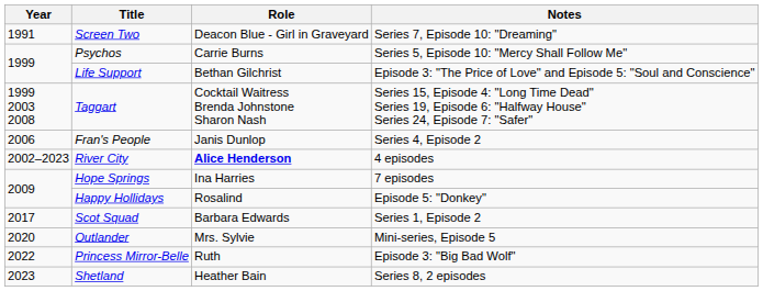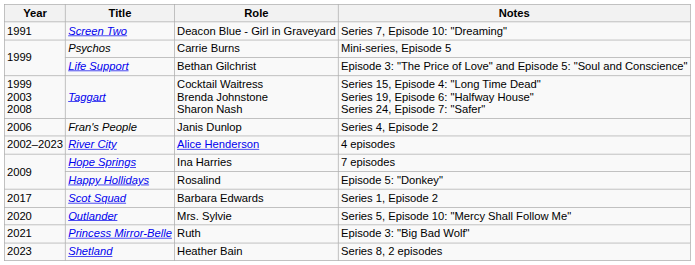 <table class="wikitable">
 <tr>
 <th>Year</th>
 <th>Title</th>
 <th>Role</th>
 <th>Notes</th>
 </tr>
 <tr>
 <td>1991</td>
 <td><em><a href='#'>Screen Two</a></em></td>
 <td>Deacon Blue - Girl in Graveyard</td>
 <td>Series 7, Episode 10: "Dreaming"</td>
 </tr>
 <tr>
 <td rowspan=2>1999</td>
 <td><em>Psychos</em></td>
 <td>Carrie Burns</td>
-<td>Series 5, Episode 10: "Mercy Shall Follow Me"</td>
+<td>Mini-series, Episode 5</td>
 </tr>
 <tr>
 <td><em><a href='#'>Life Support</a></em></td>
 <td>Bethan Gilchrist</td>
 <td>Episode 3: "The Price of Love" and Episode 5: "Soul and Conscience"</td>
 </tr>
 <tr>
 <td>1999<br>2003<br>2008</td>
 <td><em><a href='#'>Taggart</a></em></td>
 <td>Cocktail Waitress<br>Brenda Johnstone<br>Sharon Nash</td>
 <td>Series 15, Episode 4: "Long Time Dead"<br>Series 19, Episode 6: "Halfway House"<br>Series 24, Episode 7: "Safer"</td>
 </tr>
 <tr>
 <td>2006</td>
 <td><em>Fran's People</em></td>
 <td>Janis Dunlop</td>
 <td>Series 4, Episode 2</td>
 </tr>
 <tr>
 <td>2002–2023</td>
 <td><em><a href='#'>River City</a></em></td>
-<td><strong><a href='#'>Alice Henderson</a></strong></td>
+<td><a href='#'>Alice Henderson</a></td>
 <td>4 episodes</td>
 </tr>
 <tr>
 <td rowspan=2>2009</td>
 <td><em><a href='#'>Hope Springs</a></em></td>
 <td>Ina Harries</td>
 <td>7 episodes</td>
 </tr>
 <tr>
 <td><em><a href='#'>Happy Hollidays</a></em></td>
 <td>Rosalind</td>
 <td>Episode 5: "Donkey"</td>
 </tr>
 <tr>
 <td>2017</td>
 <td><em><a href='#'>Scot Squad</a></em></td>
 <td>Barbara Edwards</td>
 <td>Series 1, Episode 2</td>
 </tr>
 <tr>
 <td>2020</td>
 <td><em><a href='#'>Outlander</a></em></td>
 <td>Mrs. Sylvie</td>
-<td>Mini-series, Episode 5</td>
+<td>Series 5, Episode 10: "Mercy Shall Follow Me"</td>
 </tr>
 <tr>
-<td>2022</td>
+<td>2021</td>
 <td><em><a href='#'>Princess Mirror-Belle</a></em></td>
 <td>Ruth</td>
 <td>Episode 3: "Big Bad Wolf"</td>
 </tr>
 <tr>
 <td>2023</td>
 <td><em><a href='#'>Shetland</a></em></td>
 <td>Heather Bain</td>
 <td>Series 8, 2 episodes</td>
 </tr>
 </table>
